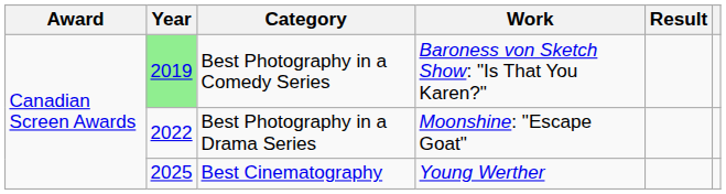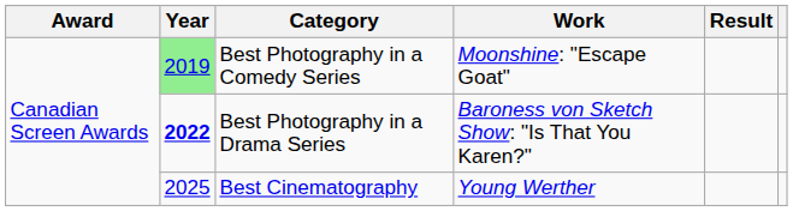 <table class="wikitable sortable">
 <tr style="background:#ccc; text-align:center;">
 <th>Award</th>
 <th>Year</th>
 <th>Category</th>
 <th>Work</th>
 <th>Result</th>
 <th class="unsortable"></th>
 </tr>
 <tr>
 <td rowspan=3><a href='#'>Canadian Screen Awards</a></td>
 <td style="background: lightgreen;"><a href='#'>2019</a></td>
 <td>Best Photography in a Comedy Series</td>
-<td><em><a href='#'>Baroness von Sketch Show</a></em>: "Is That You Karen?"</td>
+<td><em><a href='#'>Moonshine</a></em>: "Escape Goat"</td>
 <td></td>
 <td></td>
 </tr>
 <tr>
-<td><a href='#'>2022</a></td>
+<td><strong><a href='#'>2022</a></strong></td>
 <td>Best Photography in a Drama Series</td>
-<td><em><a href='#'>Moonshine</a></em>: "Escape Goat"</td>
+<td><em><a href='#'>Baroness von Sketch Show</a></em>: "Is That You Karen?"</td>
 <td></td>
 <td></td>
 </tr>
 <tr>
 <td><a href='#'>2025</a></td>
 <td><a href='#'>Best Cinematography</a></td>
 <td><em><a href='#'>Young Werther</a></em></td>
 <td></td>
 <td></td>
 </tr>
 </table>
